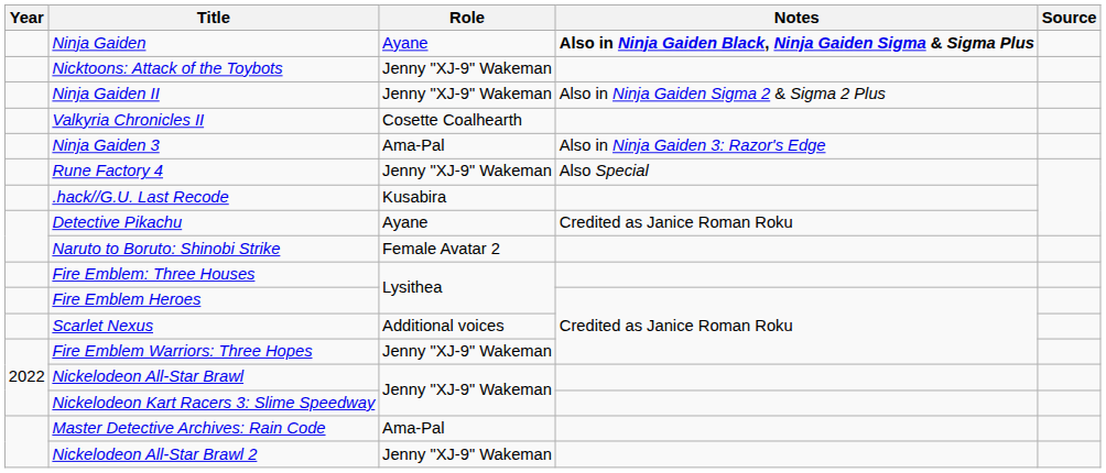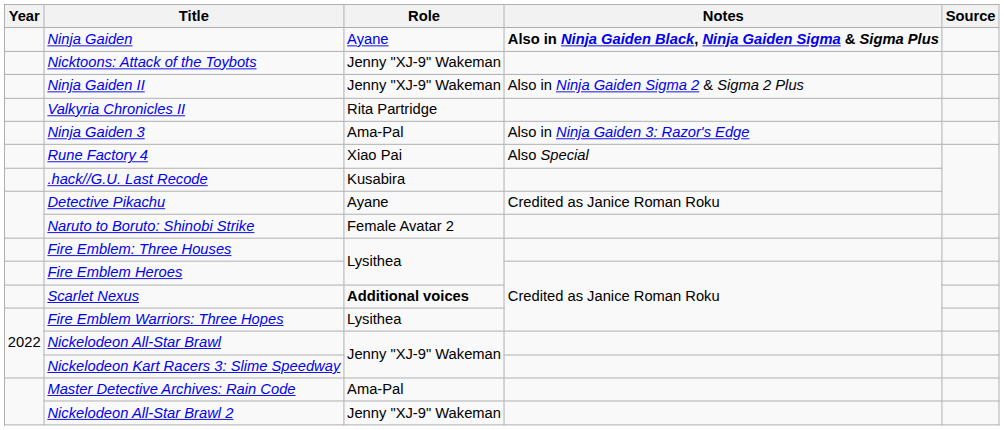 <table class="wikitable sortable plainrowheaders">
 <tr>
 <th>Year</th>
 <th>Title</th>
 <th>Role</th>
 <th class="unsortable">Notes</th>
 <th class="unsortable">Source</th>
 </tr>
 <tr>
 <td></td>
 <td><em><a href='#'>Ninja Gaiden</a></em></td>
 <td><a href='#'>Ayane</a></td>
 <td><strong>Also in <em><a href='#'>Ninja Gaiden Black</a></em>, <em><a href='#'>Ninja Gaiden Sigma</a></em> & <em>Sigma Plus</em></strong></td>
 <td></td>
 </tr>
 <tr>
 <td></td>
 <td><em><a href='#'>Nicktoons: Attack of the Toybots</a></em></td>
 <td>Jenny "XJ-9" Wakeman</td>
 <td></td>
 <td></td>
 </tr>
 <tr>
 <td></td>
 <td><em><a href='#'>Ninja Gaiden II</a></em></td>
 <td>Jenny "XJ-9" Wakeman</td>
 <td>Also in <em><a href='#'>Ninja Gaiden Sigma 2</a></em> & <em>Sigma 2 Plus</em></td>
 <td></td>
 </tr>
 <tr>
 <td></td>
 <td><em><a href='#'>Valkyria Chronicles II</a></em></td>
-<td>Cosette Coalhearth</td>
+<td>Rita Partridge</td>
 <td></td>
 <td></td>
 </tr>
 <tr>
 <td></td>
 <td><em><a href='#'>Ninja Gaiden 3</a></em></td>
 <td>Ama-Pal</td>
 <td>Also in <em><a href='#'>Ninja Gaiden 3: Razor's Edge</a></em></td>
 <td></td>
 </tr>
 <tr>
 <td></td>
 <td><em><a href='#'>Rune Factory 4</a></em></td>
-<td>Jenny "XJ-9" Wakeman</td>
+<td>Xiao Pai</td>
 <td>Also <em>Special</em></td>
 <td rowspan="3"></td>
 </tr>
 <tr>
 <td></td>
 <td><em><a href='#'>.hack//G.U. Last Recode</a></em></td>
 <td>Kusabira</td>
 <td></td>
 </tr>
 <tr>
 <td rowspan="2"></td>
 <td><em><a href='#'>Detective Pikachu</a></em></td>
 <td>Ayane</td>
 <td>Credited as Janice Roman Roku</td>
 </tr>
 <tr>
 <td><em><a href='#'>Naruto to Boruto: Shinobi Strike</a></em></td>
 <td>Female Avatar 2</td>
 <td></td>
 <td></td>
 </tr>
 <tr>
 <td></td>
 <td><em><a href='#'>Fire Emblem: Three Houses</a></em></td>
 <td rowspan="2">Lysithea</td>
 <td></td>
 <td></td>
 </tr>
 <tr>
 <td></td>
 <td><em><a href='#'>Fire Emblem Heroes</a></em></td>
 <td rowspan="3">Credited as Janice Roman Roku</td>
 <td></td>
 </tr>
 <tr>
 <td></td>
 <td><em><a href='#'>Scarlet Nexus</a></em></td>
-<td>Additional voices</td>
+<td><strong>Additional voices</strong></td>
 <td></td>
 </tr>
 <tr>
 <td rowspan="3">2022</td>
 <td><em><a href='#'>Fire Emblem Warriors: Three Hopes</a></em></td>
-<td>Jenny "XJ-9" Wakeman</td>
+<td>Lysithea</td>
 <td></td>
 </tr>
 <tr>
 <td><em><a href='#'>Nickelodeon All-Star Brawl</a></em></td>
 <td rowspan="2">Jenny "XJ-9" Wakeman</td>
 <td></td>
 <td></td>
 </tr>
 <tr>
 <td><em><a href='#'>Nickelodeon Kart Racers 3: Slime Speedway</a></em></td>
 <td></td>
 <td></td>
 </tr>
 <tr>
 <td rowspan="2"></td>
 <td><em><a href='#'>Master Detective Archives: Rain Code</a></em></td>
 <td>Ama-Pal</td>
 <td></td>
 <td></td>
 </tr>
 <tr>
 <td><em><a href='#'>Nickelodeon All-Star Brawl 2</a></em></td>
 <td>Jenny "XJ-9" Wakeman</td>
 <td></td>
 <td></td>
 </tr>
 </table>
